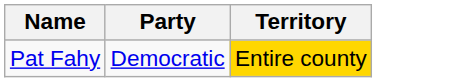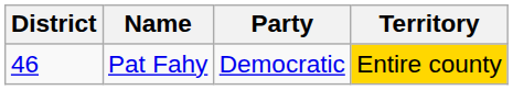 <table class="wikitable">
 <tr>
+<th>District</th>
 <th>Name</th>
 <th>Party</th>
 <th>Territory</th>
 </tr>
 <tr>
+<td><a href='#'>46</a></td>
 <td><a href='#'>Pat Fahy</a></td>
 <td><a href='#'>Democratic</a></td>
 <td style="background: gold;">Entire county</td>
 </tr>
 </table>
